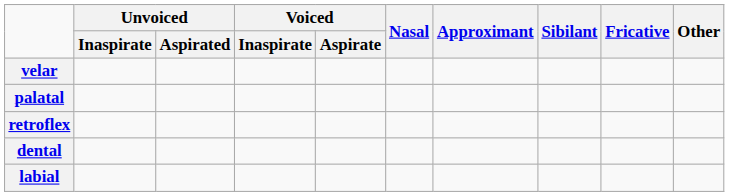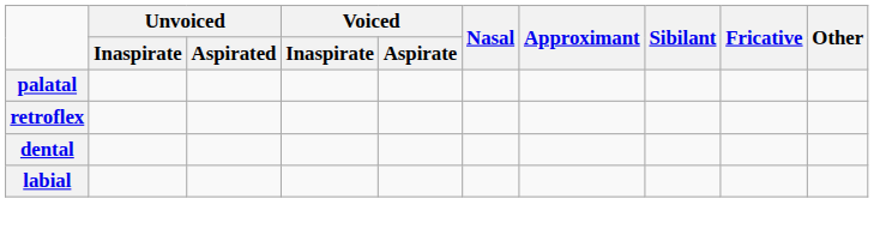 <table class="wikitable letters letters-table">
 <tr>
 <td rowspan=2></td>
 <th colspan=2>Unvoiced</th>
 <th colspan=2>Voiced</th>
 <th rowspan=2><a href='#'>Nasal</a></th>
 <th rowspan=2><a href='#'>Approximant</a></th>
 <th rowspan=2><a href='#'>Sibilant</a></th>
 <th rowspan=2><a href='#'>Fricative</a></th>
 <th rowspan=2>Other</th>
 </tr>
 <tr>
 <th>Inaspirate</th>
 <th>Aspirated</th>
 <th>Inaspirate</th>
 <th>Aspirate</th>
-</tr>
-<tr>
-<th scope=row><a href='#'>velar</a></th>
-<td></td>
-<td></td>
-<td></td>
-<td></td>
-<td></td>
-<td></td>
-<td></td>
-<td></td>
-<td></td>
 </tr>
 <tr>
 <th scope=row><a href='#'>palatal</a></th>
 <td></td>
 <td></td>
 <td></td>
 <td></td>
 <td></td>
 <td></td>
 <td></td>
 <td></td>
 <td></td>
 </tr>
 <tr>
 <th scope=row><a href='#'>retroflex</a></th>
 <td></td>
 <td></td>
 <td></td>
 <td></td>
 <td></td>
 <td></td>
 <td></td>
 <td></td>
 <td></td>
 </tr>
 <tr>
 <th scope=row><a href='#'>dental</a></th>
 <td></td>
 <td></td>
 <td></td>
 <td></td>
 <td></td>
 <td></td>
 <td></td>
 <td></td>
 <td></td>
 </tr>
 <tr>
 <th scope=row><a href='#'>labial</a></th>
 <td></td>
 <td></td>
 <td></td>
 <td></td>
 <td></td>
 <td></td>
 <td></td>
 <td></td>
 <td></td>
 </tr>
 </table>
